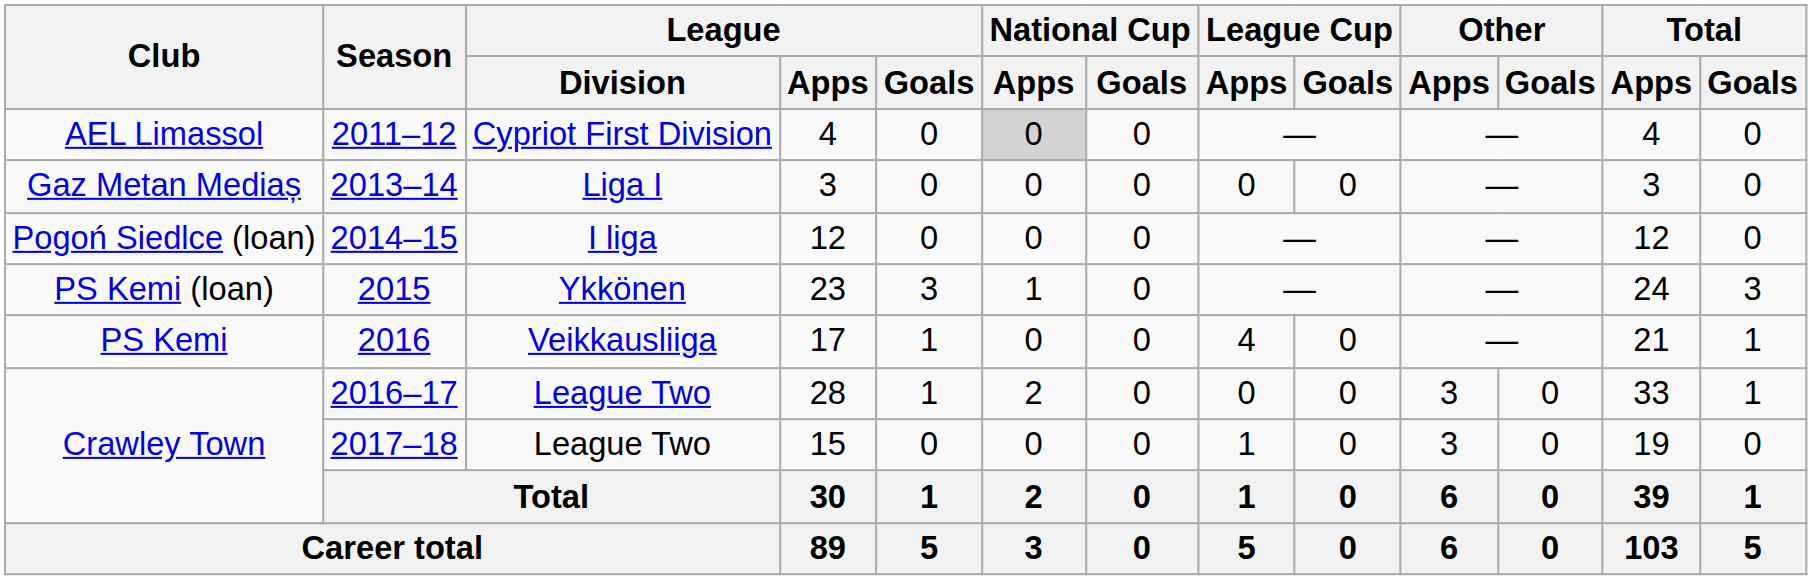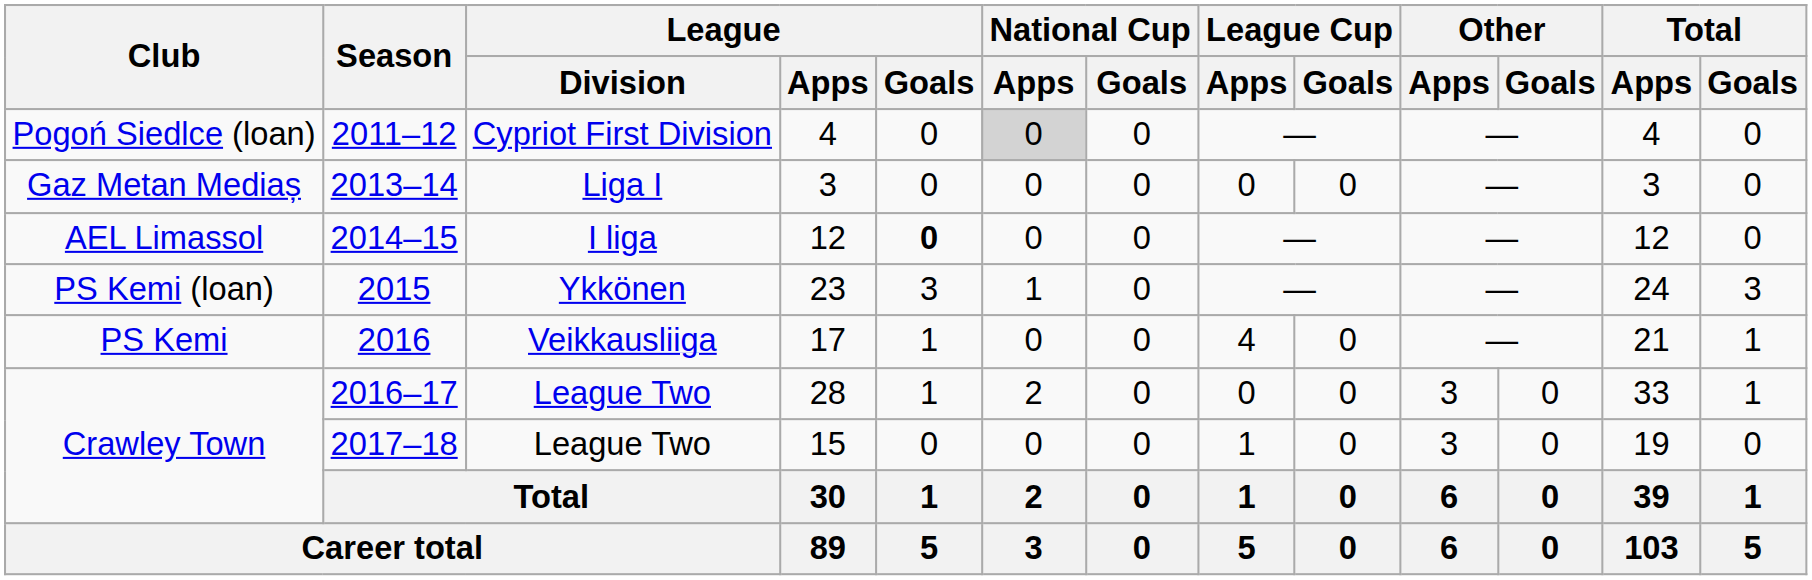 <table class="wikitable" style="text-align:center">
 <tr>
 <th rowspan="2">Club</th>
 <th rowspan="2">Season</th>
 <th colspan="3">League</th>
 <th colspan="2">National Cup</th>
 <th colspan="2">League Cup</th>
 <th colspan="2">Other</th>
 <th colspan="2">Total</th>
 </tr>
 <tr>
 <th>Division</th>
 <th>Apps</th>
 <th>Goals</th>
 <th>Apps</th>
 <th>Goals</th>
 <th>Apps</th>
 <th>Goals</th>
 <th>Apps</th>
 <th>Goals</th>
 <th>Apps</th>
 <th>Goals</th>
 </tr>
 <tr>
-<td rowspan="1" valign="center"><a href='#'>AEL Limassol</a></td>
+<td rowspan="1" valign="center"><a href='#'>Pogoń Siedlce</a> (loan)</td>
 <td><a href='#'>2011–12</a></td>
 <td><a href='#'>Cypriot First Division</a></td>
 <td>4</td>
 <td>0</td>
 <td style="background: lightgrey;">0</td>
 <td>0</td>
 <td colspan="2">—</td>
 <td colspan="2">—</td>
 <td>4</td>
 <td>0</td>
 </tr>
 <tr>
 <td rowspan="1" valign="center"><a href='#'>Gaz Metan Mediaș</a></td>
 <td><a href='#'>2013–14</a></td>
 <td><a href='#'>Liga I</a></td>
 <td>3</td>
 <td>0</td>
 <td>0</td>
 <td>0</td>
 <td>0</td>
 <td>0</td>
 <td colspan="2">—</td>
 <td>3</td>
 <td>0</td>
 </tr>
 <tr>
-<td rowspan="1" valign="center"><a href='#'>Pogoń Siedlce</a> (loan)</td>
+<td rowspan="1" valign="center"><a href='#'>AEL Limassol</a></td>
 <td><a href='#'>2014–15</a></td>
 <td><a href='#'>I liga</a></td>
 <td>12</td>
-<td>0</td>
+<td><strong>0</strong></td>
 <td>0</td>
 <td>0</td>
 <td colspan="2">—</td>
 <td colspan="2">—</td>
 <td>12</td>
 <td>0</td>
 </tr>
 <tr>
 <td rowspan="1" valign="center"><a href='#'>PS Kemi</a> (loan)</td>
 <td><a href='#'>2015</a></td>
 <td><a href='#'>Ykkönen</a></td>
 <td>23</td>
 <td>3</td>
 <td>1</td>
 <td>0</td>
 <td colspan="2">—</td>
 <td colspan="2">—</td>
 <td>24</td>
 <td>3</td>
 </tr>
 <tr>
 <td rowspan="1" valign="center"><a href='#'>PS Kemi</a></td>
 <td><a href='#'>2016</a></td>
 <td><a href='#'>Veikkausliiga</a></td>
 <td>17</td>
 <td>1</td>
 <td>0</td>
 <td>0</td>
 <td>4</td>
 <td>0</td>
 <td colspan="2">—</td>
 <td>21</td>
 <td>1</td>
 </tr>
 <tr>
 <td rowspan="3" valign="center"><a href='#'>Crawley Town</a></td>
 <td><a href='#'>2016–17</a></td>
 <td><a href='#'>League Two</a></td>
 <td>28</td>
 <td>1</td>
 <td>2</td>
 <td>0</td>
 <td>0</td>
 <td>0</td>
 <td>3</td>
 <td>0</td>
 <td>33</td>
 <td>1</td>
 </tr>
 <tr>
 <td><a href='#'>2017–18</a></td>
 <td>League Two</td>
 <td>15</td>
 <td>0</td>
 <td>0</td>
 <td>0</td>
 <td>1</td>
 <td>0</td>
 <td>3</td>
 <td>0</td>
 <td>19</td>
 <td>0</td>
 </tr>
 <tr>
 <th colspan="2">Total</th>
 <th>30</th>
 <th>1</th>
 <th>2</th>
 <th>0</th>
 <th>1</th>
 <th>0</th>
 <th>6</th>
 <th>0</th>
 <th>39</th>
 <th>1</th>
 </tr>
 <tr>
 <th colspan="3">Career total</th>
 <th>89</th>
 <th>5</th>
 <th>3</th>
 <th>0</th>
 <th>5</th>
 <th>0</th>
 <th>6</th>
 <th>0</th>
 <th>103</th>
 <th>5</th>
 </tr>
 </table>
